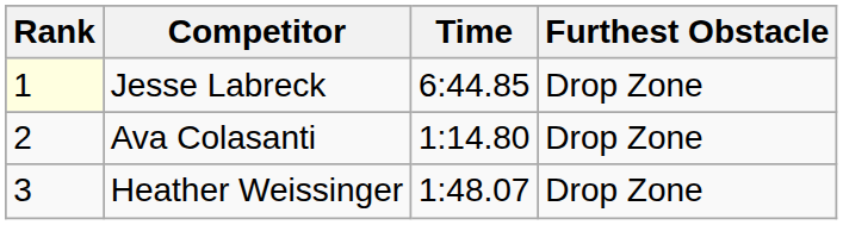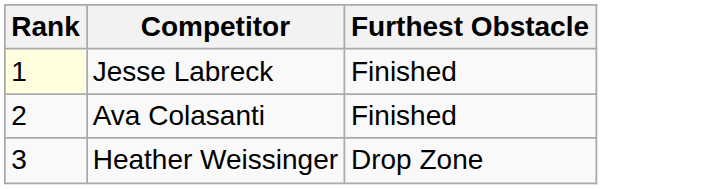 <table class="wikitable sortable mw-collapsible">
 <tr>
 <th>Rank</th>
 <th>Competitor</th>
-<th>Time</th>
 <th>Furthest Obstacle</th>
 </tr>
 <tr>
 <td style="background: lightyellow;">1</td>
 <td>Jesse Labreck</td>
-<td>6:44.85</td>
-<td>Drop Zone</td>
+<td>Finished</td>
 </tr>
 <tr>
 <td>2</td>
 <td>Ava Colasanti</td>
-<td>1:14.80</td>
-<td>Drop Zone</td>
+<td>Finished</td>
 </tr>
 <tr>
 <td>3</td>
 <td>Heather Weissinger</td>
-<td>1:48.07</td>
 <td>Drop Zone</td>
 </tr>
 </table>
